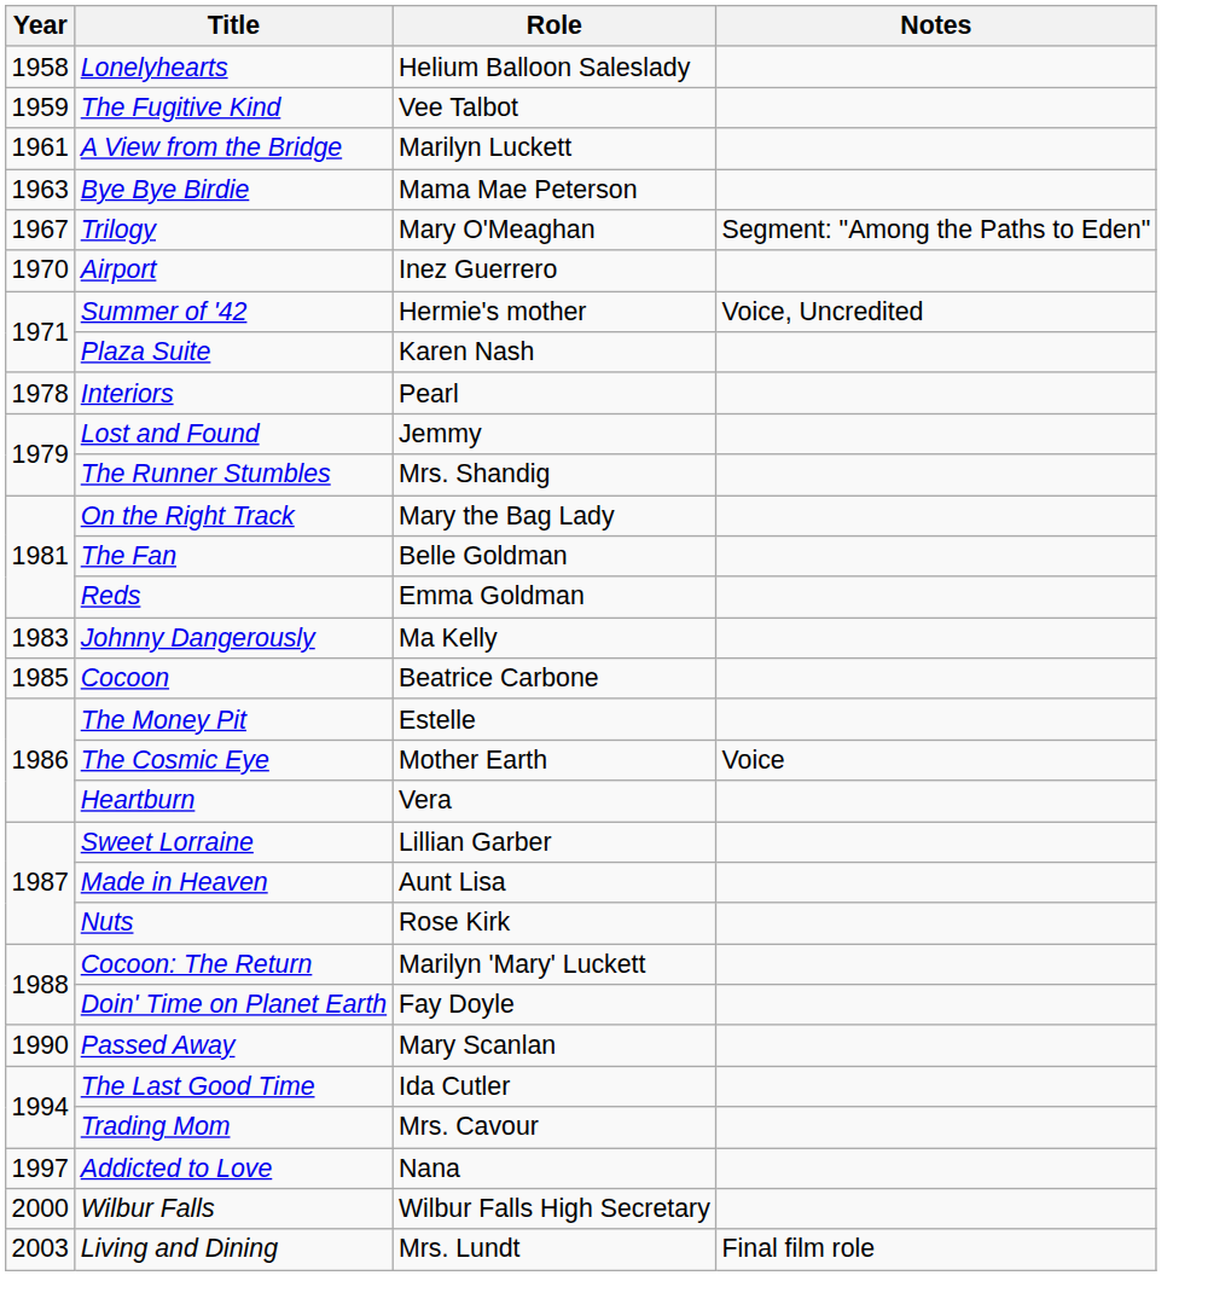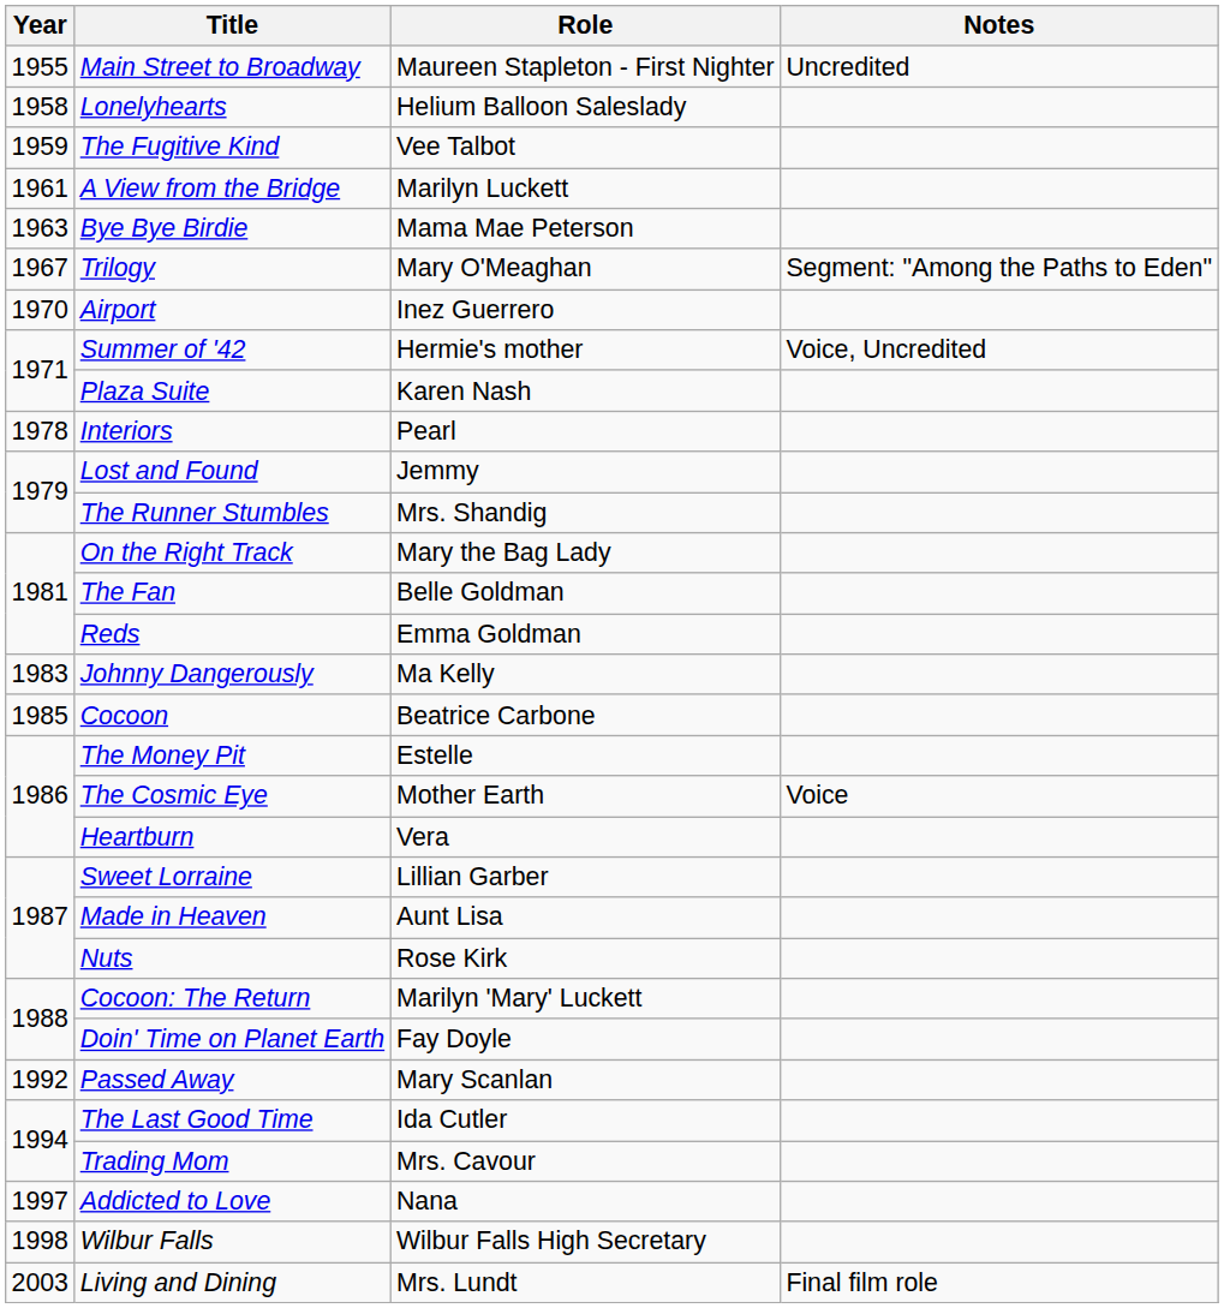 <table class="wikitable sortable">
 <tr>
 <th>Year</th>
 <th>Title</th>
 <th>Role</th>
 <th class="unsortable">Notes</th>
+</tr>
+<tr>
+<td>1955</td>
+<td><em><a href='#'>Main Street to Broadway</a></em></td>
+<td>Maureen Stapleton - First Nighter</td>
+<td>Uncredited</td>
 </tr>
 <tr>
 <td>1958</td>
 <td><em><a href='#'>Lonelyhearts</a></em></td>
 <td>Helium Balloon Saleslady</td>
 <td></td>
 </tr>
 <tr>
 <td>1959</td>
 <td><em><a href='#'>The Fugitive Kind</a></em></td>
 <td>Vee Talbot</td>
 <td></td>
 </tr>
 <tr>
 <td>1961</td>
 <td><em><a href='#'>A View from the Bridge</a></em></td>
 <td>Marilyn Luckett</td>
 <td></td>
 </tr>
 <tr>
 <td>1963</td>
 <td><em><a href='#'>Bye Bye Birdie</a></em></td>
 <td>Mama Mae Peterson</td>
 <td></td>
 </tr>
 <tr>
 <td>1967</td>
 <td><em><a href='#'>Trilogy</a></em></td>
 <td>Mary O'Meaghan</td>
 <td>Segment: "Among the Paths to Eden"</td>
 </tr>
 <tr>
 <td>1970</td>
 <td><em><a href='#'>Airport</a></em></td>
 <td>Inez Guerrero</td>
 <td></td>
 </tr>
 <tr>
 <td rowspan=2>1971</td>
 <td><em><a href='#'>Summer of '42</a></em></td>
 <td>Hermie's mother</td>
 <td>Voice, Uncredited</td>
 </tr>
 <tr>
 <td><em><a href='#'>Plaza Suite</a></em></td>
 <td>Karen Nash</td>
 <td></td>
 </tr>
 <tr>
 <td>1978</td>
 <td><em><a href='#'>Interiors</a></em></td>
 <td>Pearl</td>
 <td></td>
 </tr>
 <tr>
 <td rowspan=2>1979</td>
 <td><em><a href='#'>Lost and Found</a></em></td>
 <td>Jemmy</td>
 <td></td>
 </tr>
 <tr>
 <td><em><a href='#'>The Runner Stumbles</a></em></td>
 <td>Mrs. Shandig</td>
 <td></td>
 </tr>
 <tr>
 <td rowspan=3>1981</td>
 <td><em><a href='#'>On the Right Track</a></em></td>
 <td>Mary the Bag Lady</td>
 <td></td>
 </tr>
 <tr>
 <td><em><a href='#'>The Fan</a></em></td>
 <td>Belle Goldman</td>
 <td></td>
 </tr>
 <tr>
 <td><em><a href='#'>Reds</a></em></td>
 <td>Emma Goldman</td>
 <td></td>
 </tr>
 <tr>
 <td>1983</td>
 <td><em><a href='#'>Johnny Dangerously</a></em></td>
 <td>Ma Kelly</td>
 <td></td>
 </tr>
 <tr>
 <td>1985</td>
 <td><em><a href='#'>Cocoon</a></em></td>
 <td>Beatrice Carbone</td>
 <td></td>
 </tr>
 <tr>
 <td rowspan=3>1986</td>
 <td><em><a href='#'>The Money Pit</a></em></td>
 <td>Estelle</td>
 <td></td>
 </tr>
 <tr>
 <td><em><a href='#'>The Cosmic Eye</a></em></td>
 <td>Mother Earth</td>
 <td>Voice</td>
 </tr>
 <tr>
 <td><em><a href='#'>Heartburn</a></em></td>
 <td>Vera</td>
 <td></td>
 </tr>
 <tr>
 <td rowspan=3>1987</td>
 <td><em><a href='#'>Sweet Lorraine</a></em></td>
 <td>Lillian Garber</td>
 <td></td>
 </tr>
 <tr>
 <td><em><a href='#'>Made in Heaven</a></em></td>
 <td>Aunt Lisa</td>
 <td></td>
 </tr>
 <tr>
 <td><em><a href='#'>Nuts</a></em></td>
 <td>Rose Kirk</td>
 <td></td>
 </tr>
 <tr>
 <td rowspan=2>1988</td>
 <td><em><a href='#'>Cocoon: The Return</a></em></td>
 <td>Marilyn 'Mary' Luckett</td>
 <td></td>
 </tr>
 <tr>
 <td><em><a href='#'>Doin' Time on Planet Earth</a></em></td>
 <td>Fay Doyle</td>
 <td></td>
 </tr>
 <tr>
-<td>1990</td>
+<td>1992</td>
 <td><em><a href='#'>Passed Away</a></em></td>
 <td>Mary Scanlan</td>
 <td></td>
 </tr>
 <tr>
 <td rowspan=2>1994</td>
 <td><em><a href='#'>The Last Good Time</a></em></td>
 <td>Ida Cutler</td>
 <td></td>
 </tr>
 <tr>
 <td><em><a href='#'>Trading Mom</a></em></td>
 <td>Mrs. Cavour</td>
 <td></td>
 </tr>
 <tr>
 <td>1997</td>
 <td><em><a href='#'>Addicted to Love</a></em></td>
 <td>Nana</td>
 <td></td>
 </tr>
 <tr>
-<td>2000</td>
+<td>1998</td>
 <td><em>Wilbur Falls</em></td>
 <td>Wilbur Falls High Secretary</td>
 <td></td>
 </tr>
 <tr>
 <td>2003</td>
 <td><em>Living and Dining</em></td>
 <td>Mrs. Lundt</td>
 <td>Final film role</td>
 </tr>
 </table>
